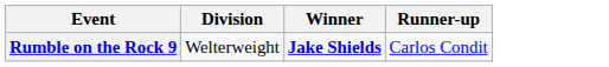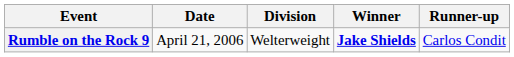 <table class="wikitable">
 <tr>
 <th>Event</th>
+<th>Date</th>
 <th>Division</th>
 <th>Winner</th>
 <th>Runner-up</th>
 </tr>
 <tr>
 <th><strong><a href='#'>Rumble on the Rock 9</a></strong></th>
+<td>April 21, 2006</td>
 <td>Welterweight</td>
 <td>  <strong><a href='#'>Jake Shields</a></strong></td>
 <td>  <a href='#'>Carlos Condit</a></td>
 </tr>
 </table>
